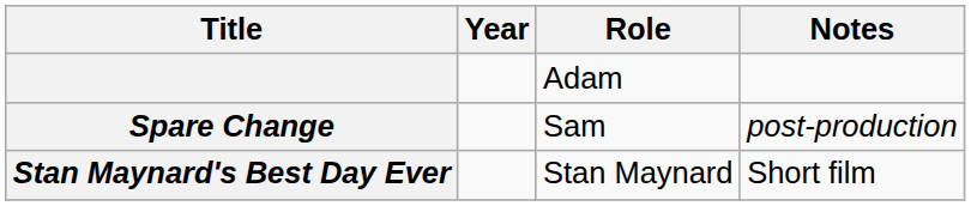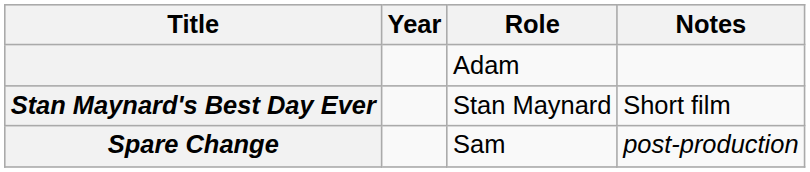 <table class="wikitable sortable plainrowheaders">
 <tr>
 <th scope="col">Title</th>
 <th scope="col">Year</th>
 <th scope="col">Role</th>
 <th scope="col" class="unsortable">Notes</th>
 </tr>
 <tr>
 <th scope="row"><em></em></th>
 <td></td>
 <td>Adam</td>
 <td></td>
 </tr>
 <tr>
+<th scope="row"><em>Stan Maynard's Best Day Ever</em></th>
+<td></td>
+<td>Stan Maynard</td>
+<td>Short film</td>
+</tr>
+<tr>
 <th scope="row"><em>Spare Change</em></th>
 <td></td>
 <td>Sam</td>
 <td><em>post-production</em></td>
 </tr>
-<tr>
-<th scope="row"><em>Stan Maynard's Best Day Ever</em></th>
-<td></td>
-<td>Stan Maynard</td>
-<td>Short film</td>
-</tr>
 </table>
